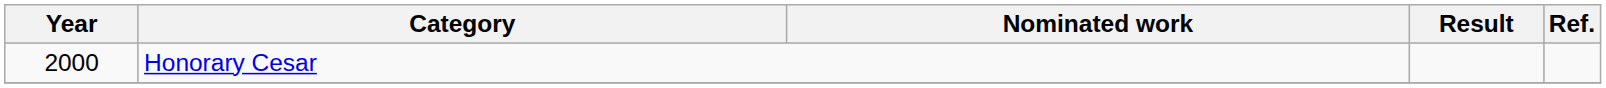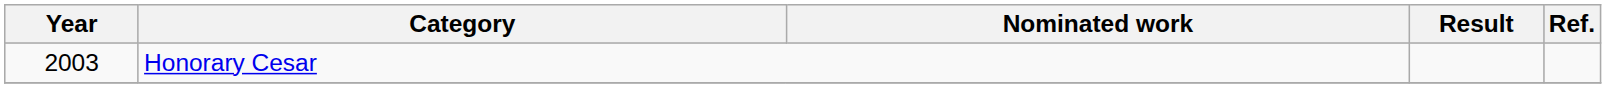 <table class=wikitable>
 <tr>
 <th scope="col" style="width:5em;">Year</th>
 <th scope="col" style="width:26em;">Category</th>
 <th scope="col" style="width:25em;">Nominated work</th>
 <th scope="col" style="width:5em;">Result</th>
 <th>Ref.</th>
 </tr>
 <tr>
-<td style="text-align:center;">2000</td>
+<td style="text-align:center;">2003</td>
 <td colspan=2><a href='#'>Honorary Cesar</a></td>
 <td></td>
 <td></td>
 </tr>
 <tr>
 </tr>
 </table>
